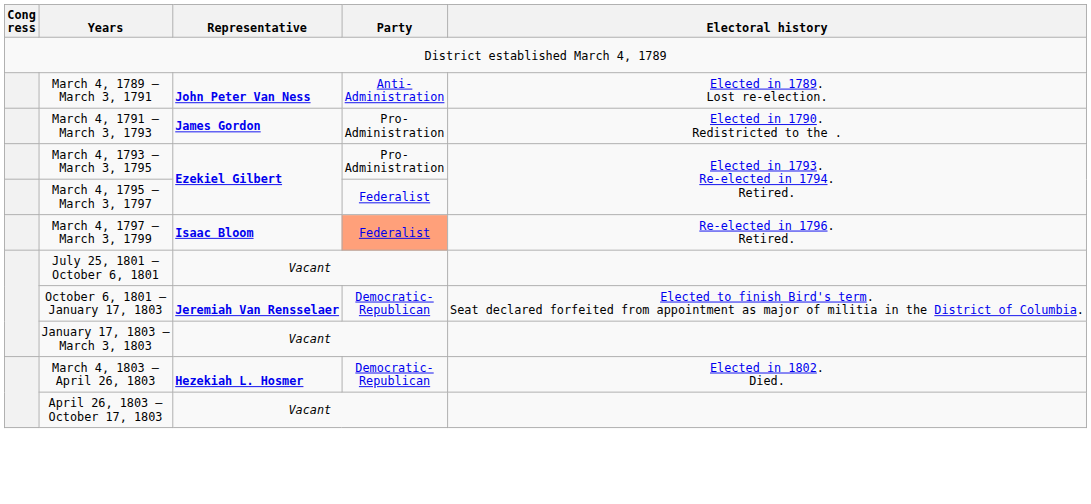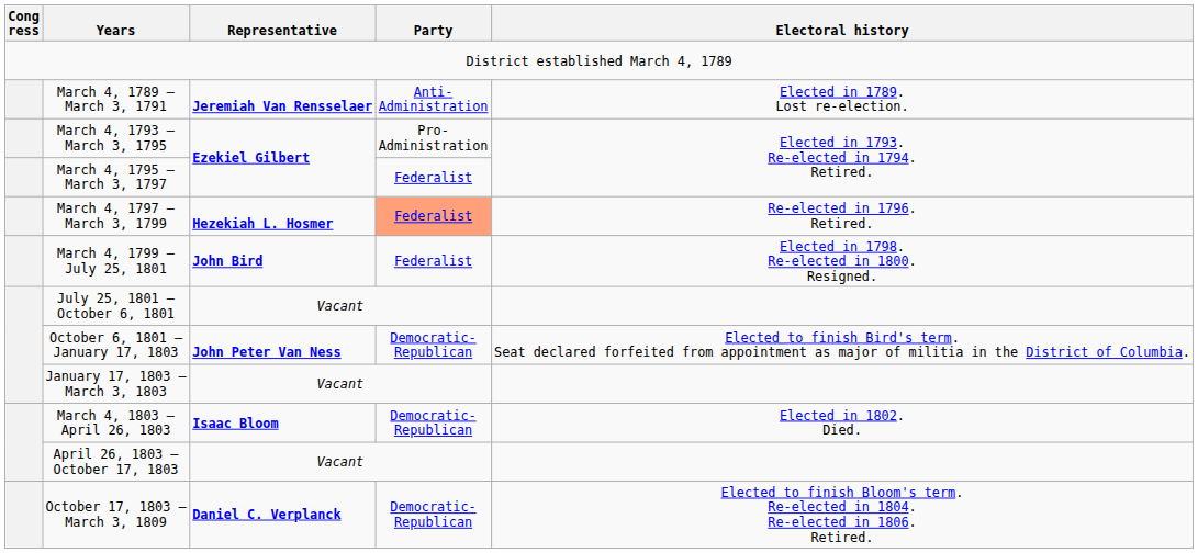 <table class=wikitable style="text-align:center">
 <tr valign=bottom>
 <th>Cong<br>ress</th>
 <th>Years</th>
 <th>Representative</th>
 <th>Party</th>
 <th>Electoral history</th>
 </tr>
 <tr style="height:3em">
 <td colspan=5>District established March 4, 1789</td>
 </tr>
 <tr style="height:3em">
 <th></th>
 <td nowrap>March 4, 1789 –<br>March 3, 1791</td>
-<td align=left><br><strong><a href='#'>John Peter Van Ness</a></strong><br></td>
+<td align=left><br><strong><a href='#'>Jeremiah Van Rensselaer</a></strong><br></td>
 <td><a href='#'>Anti-<br>Administration</a></td>
 <td><a href='#'>Elected in 1789</a>.<br>Lost re-election.</td>
-</tr>
-<tr style="height:3em">
-<th></th>
-<td nowrap>March 4, 1791 –<br>March 3, 1793</td>
-<td align=left><strong><a href='#'>James Gordon</a></strong><br></td>
-<td>Pro-<br>Administration</td>
-<td><a href='#'>Elected in 1790</a>.<br>Redistricted to the .</td>
 </tr>
 <tr style="height:3em">
 <th></th>
 <td nowrap>March 4, 1793 –<br>March 3, 1795</td>
 <td rowspan="2" style="text-align:left;"><strong><a href='#'>Ezekiel Gilbert</a></strong><br></td>
 <td>Pro-<br>Administration</td>
 <td rowspan=2><a href='#'>Elected in 1793</a>.<br><a href='#'>Re-elected in 1794</a>.<br>Retired.</td>
 </tr>
 <tr style="height:3em">
 <th></th>
 <td nowrap>March 4, 1795 –<br>March 3, 1797</td>
 <td><a href='#'>Federalist</a></td>
 </tr>
 <tr style="height:3em">
 <th></th>
 <td nowrap>March 4, 1797 –<br>March 3, 1799</td>
-<td align=left><strong><a href='#'>Isaac Bloom</a></strong><br></td>
+<td align=left><br><strong><a href='#'>Hezekiah L. Hosmer</a></strong><br></td>
 <td style="background: lightsalmon;"><a href='#'>Federalist</a></td>
 <td><a href='#'>Re-elected in 1796</a>.<br>Retired.</td>
+</tr>
+<tr style="height:3em">
+<th></th>
+<td nowrap>March 4, 1799 –<br>July 25, 1801</td>
+<td align=left><strong><a href='#'>John Bird</a></strong><br></td>
+<td><a href='#'>Federalist</a></td>
+<td><a href='#'>Elected in 1798</a>.<br><a href='#'>Re-elected in 1800</a>.<br>Resigned.</td>
 </tr>
 <tr style="height:3em">
 <th rowspan=3></th>
 <td nowrap>July 25, 1801 –<br>October 6, 1801</td>
 <td colspan=2><em>Vacant</em></td>
 </tr>
 <tr style="height:3em">
 <td nowrap>October 6, 1801 –<br>January 17, 1803</td>
-<td align=left><br><strong><a href='#'>Jeremiah Van Rensselaer</a></strong><br></td>
+<td align=left><br><strong><a href='#'>John Peter Van Ness</a></strong><br></td>
 <td><a href='#'>Democratic-<br>Republican</a></td>
 <td><a href='#'>Elected to finish Bird's term</a>.<br>Seat declared forfeited from appointment as major of militia in the <a href='#'>District of Columbia</a>.</td>
 </tr>
 <tr style="height:3em">
 <td nowrap>January 17, 1803 –<br>March 3, 1803</td>
 <td colspan=2><em>Vacant</em></td>
 </tr>
 <tr style="height:3em">
 <th rowspan=2></th>
 <td nowrap>March 4, 1803 –<br>April 26, 1803</td>
-<td align=left><br><strong><a href='#'>Hezekiah L. Hosmer</a></strong><br></td>
+<td align=left><strong><a href='#'>Isaac Bloom</a></strong><br></td>
 <td><a href='#'>Democratic-<br>Republican</a></td>
 <td><a href='#'>Elected in 1802</a>.<br>Died.</td>
 </tr>
 <tr style="height:3em">
 <td nowrap>April 26, 1803 –<br>October 17, 1803</td>
 <td colspan=2><em>Vacant</em></td>
 </tr>
+<tr style="height:3em">
+<th></th>
+<td nowrap>October 17, 1803 –<br>March 3, 1809</td>
+<td align=left><strong><a href='#'>Daniel C. Verplanck</a></strong><br></td>
+<td><a href='#'>Democratic-<br>Republican</a></td>
+<td><a href='#'>Elected to finish Bloom's term</a>.<br><a href='#'>Re-elected in 1804</a>.<br><a href='#'>Re-elected in 1806</a>.<br>Retired.</td>
+</tr>
 </table>
